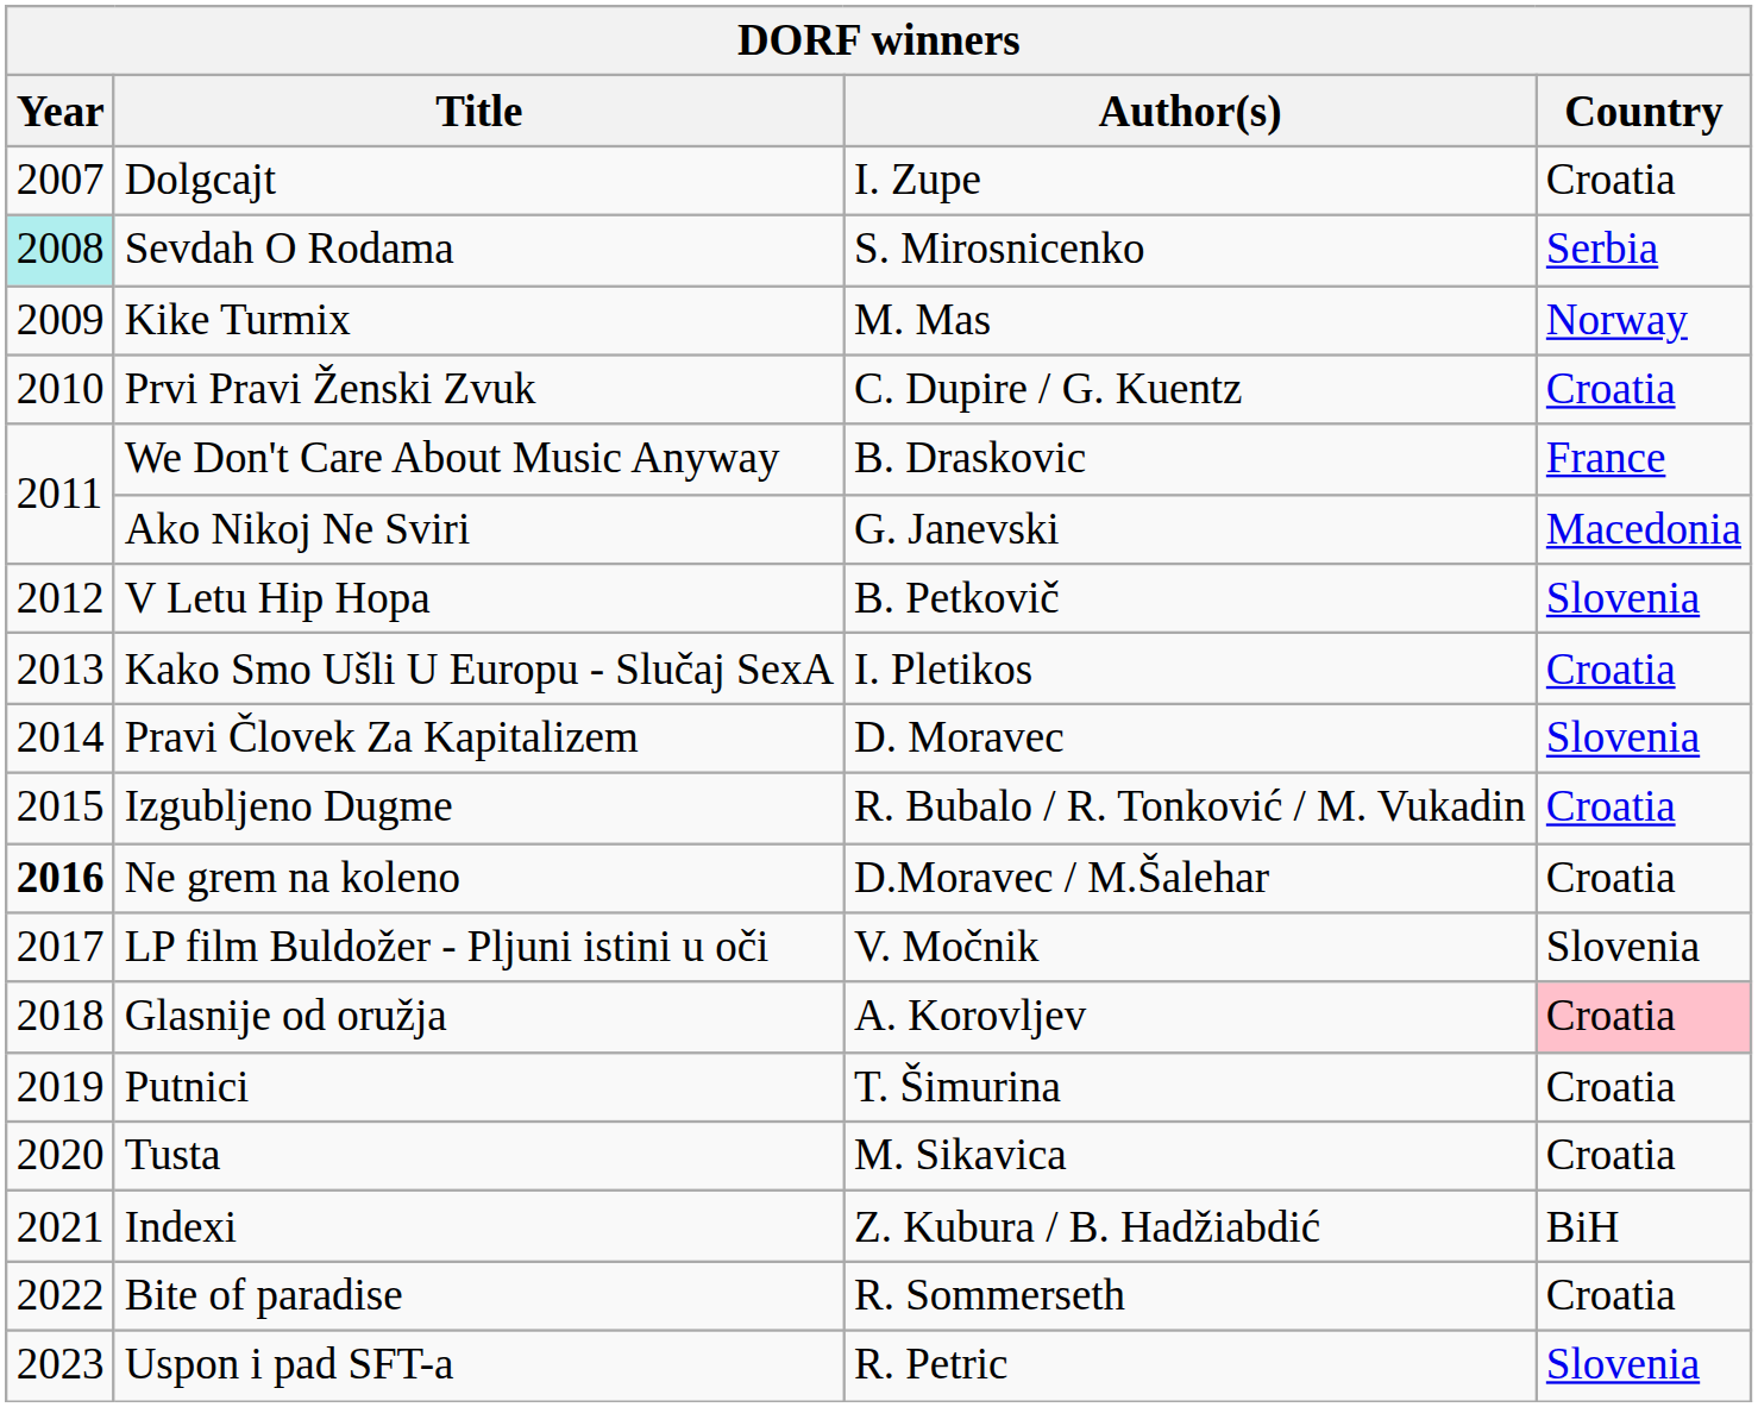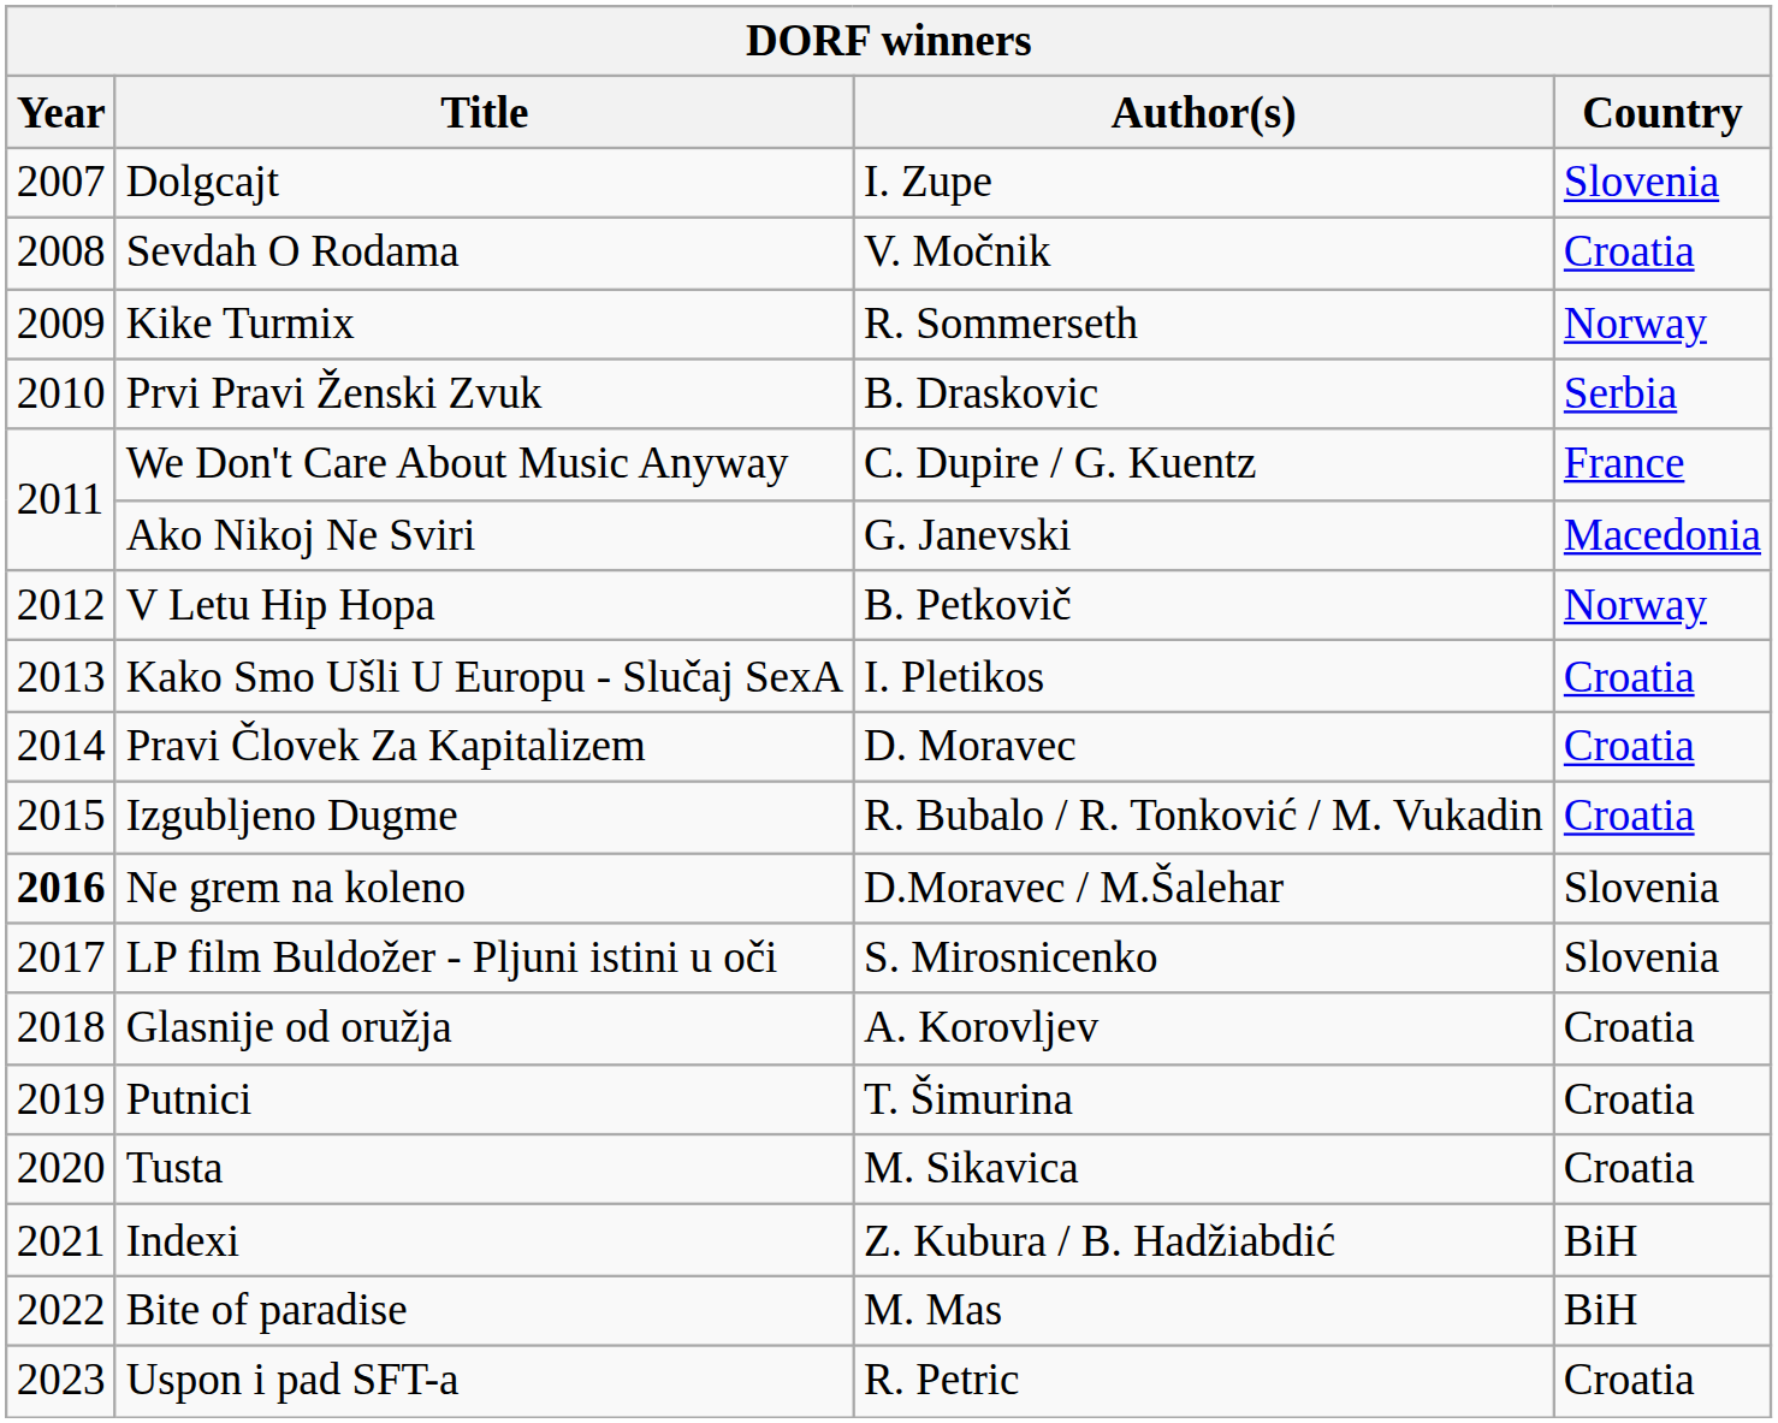 <table class="wikitable">
 <tr>
 <th colspan="4">DORF winners</th>
 </tr>
 <tr>
 <th>Year</th>
 <th>Title</th>
 <th>Author(s)</th>
 <th>Country</th>
 </tr>
 <tr>
 <td>2007</td>
 <td>Dolgcajt</td>
 <td>I. Zupe</td>
-<td>Croatia</td>
+<td><a href='#'>Slovenia</a></td>
 </tr>
 <tr>
-<td style="background: paleturquoise;">2008</td>
+<td>2008</td>
 <td>Sevdah O Rodama</td>
-<td>S. Mirosnicenko</td>
-<td><a href='#'>Serbia</a></td>
+<td>V. Močnik</td>
+<td><a href='#'>Croatia</a></td>
 </tr>
 <tr>
 <td>2009</td>
 <td>Kike Turmix</td>
-<td>M. Mas</td>
+<td>R. Sommerseth</td>
 <td><a href='#'>Norway</a></td>
 </tr>
 <tr>
 <td>2010</td>
 <td>Prvi Pravi Ženski Zvuk</td>
-<td>C. Dupire / G. Kuentz</td>
-<td><a href='#'>Croatia</a></td>
+<td>B. Draskovic</td>
+<td><a href='#'>Serbia</a></td>
 </tr>
 <tr>
 <td rowspan="2">2011</td>
 <td>We Don't Care About Music Anyway</td>
-<td>B. Draskovic</td>
+<td>C. Dupire / G. Kuentz</td>
 <td><a href='#'>France</a></td>
 </tr>
 <tr>
 <td>Ako Nikoj Ne Sviri</td>
 <td>G. Janevski</td>
 <td><a href='#'>Macedonia</a></td>
 </tr>
 <tr>
 <td>2012</td>
 <td>V Letu Hip Hopa</td>
 <td>B. Petkovič</td>
-<td><a href='#'>Slovenia</a></td>
+<td><a href='#'>Norway</a></td>
 </tr>
 <tr>
 <td>2013</td>
 <td>Kako Smo Ušli U Europu - Slučaj SexA</td>
 <td>I. Pletikos</td>
 <td><a href='#'>Croatia</a></td>
 </tr>
 <tr>
 <td>2014</td>
 <td>Pravi Človek Za Kapitalizem</td>
 <td>D. Moravec</td>
-<td><a href='#'>Slovenia</a></td>
+<td><a href='#'>Croatia</a></td>
 </tr>
 <tr>
 <td>2015</td>
 <td>Izgubljeno Dugme</td>
 <td>R. Bubalo / R. Tonković / M. Vukadin</td>
 <td><a href='#'>Croatia</a></td>
 </tr>
 <tr>
 <td><strong>2016</strong></td>
 <td>Ne grem na koleno</td>
 <td>D.Moravec / M.Šalehar</td>
-<td>Croatia</td>
+<td>Slovenia</td>
 </tr>
 <tr>
 <td>2017</td>
 <td>LP film Buldožer - Pljuni istini u oči</td>
-<td>V. Močnik</td>
+<td>S. Mirosnicenko</td>
 <td>Slovenia</td>
 </tr>
 <tr>
 <td>2018</td>
 <td>Glasnije od oružja</td>
 <td>A. Korovljev</td>
-<td style="background: pink;">Croatia</td>
+<td>Croatia</td>
 </tr>
 <tr>
 <td>2019</td>
 <td>Putnici</td>
 <td>T. Šimurina</td>
 <td>Croatia</td>
 </tr>
 <tr>
 <td>2020</td>
 <td>Tusta</td>
 <td>M. Sikavica</td>
 <td>Croatia</td>
 </tr>
 <tr>
 <td>2021</td>
 <td>Indexi</td>
 <td>Z. Kubura / B. Hadžiabdić</td>
 <td>BiH</td>
 </tr>
 <tr>
 <td>2022</td>
 <td>Bite of paradise</td>
-<td>R. Sommerseth</td>
-<td>Croatia</td>
+<td>M. Mas</td>
+<td>BiH</td>
 </tr>
 <tr>
 <td>2023</td>
 <td>Uspon i pad SFT-a</td>
 <td>R. Petric</td>
-<td><a href='#'>Slovenia</a></td>
+<td>Croatia</td>
 </tr>
 </table>
